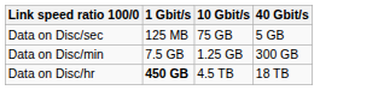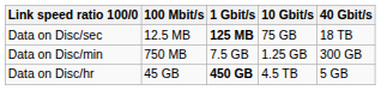 <table class="wikitable">
 <tr>
 <th>Link speed ratio 100/0</th>
+<th>100 Mbit/s</th>
 <th>1 Gbit/s</th>
 <th>10 Gbit/s</th>
 <th>40 Gbit/s</th>
 </tr>
 <tr>
 <td>Data on Disc/sec</td>
-<td>125  MB</td>
+<td>12.5 MB</td>
+<td><strong>125  MB</strong></td>
 <td>75  GB</td>
-<td>5  GB</td>
+<td>18  TB</td>
 </tr>
 <tr>
 <td>Data on Disc/min</td>
+<td>750  MB</td>
 <td>7.5  GB</td>
 <td>1.25  GB</td>
 <td>300  GB</td>
 </tr>
 <tr>
 <td>Data on Disc/hr</td>
+<td>45 GB</td>
 <td><strong>450  GB</strong></td>
 <td>4.5  TB</td>
-<td>18  TB</td>
+<td>5  GB</td>
 </tr>
 </table>
